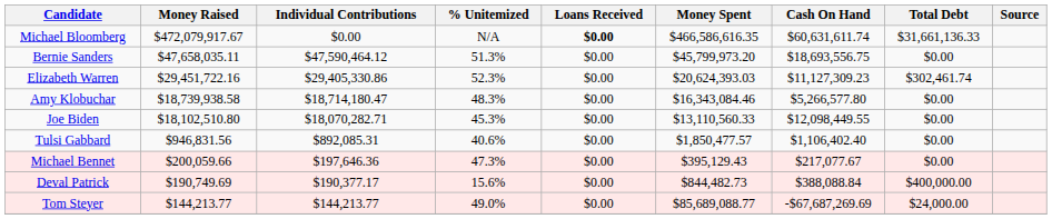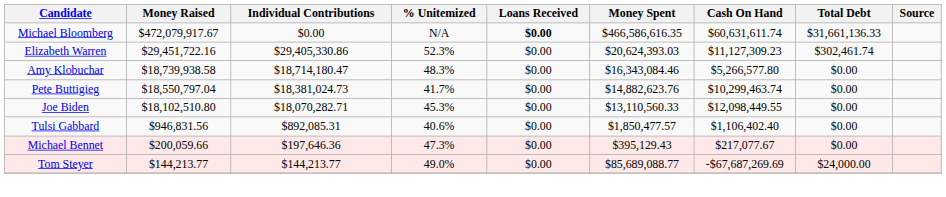 <table class="sortable wikitable" style="text-align:center; width:80%;">
 <tr>
 <th><a href='#'>Candidate</a></th>
 <th>Money Raised</th>
 <th>Individual Contributions</th>
 <th>% Unitemized</th>
 <th>Loans Received</th>
 <th>Money Spent</th>
 <th>Cash On Hand</th>
 <th>Total Debt</th>
 <th>Source</th>
 </tr>
 <tr>
 <td><a href='#'>Michael Bloomberg</a></td>
 <td>$472,079,917.67</td>
 <td>$0.00</td>
 <td>N/A</td>
 <td><strong>$0.00</strong></td>
 <td>$466,586,616.35</td>
 <td>$60,631,611.74</td>
 <td>$31,661,136.33</td>
 <td></td>
 </tr>
 <tr>
-<td><a href='#'>Bernie Sanders</a></td>
-<td>$47,658,035.11</td>
-<td>$47,590,464.12</td>
-<td>51.3%</td>
-<td>$0.00</td>
-<td>$45,799,973.20</td>
-<td>$18,693,556.75</td>
-<td>$0.00</td>
-<td></td>
-</tr>
-<tr>
 <td><a href='#'>Elizabeth Warren</a></td>
 <td>$29,451,722.16</td>
 <td>$29,405,330.86</td>
 <td>52.3%</td>
 <td>$0.00</td>
 <td>$20,624,393.03</td>
 <td>$11,127,309.23</td>
 <td>$302,461.74</td>
 <td></td>
 </tr>
 <tr>
 <td><a href='#'>Amy Klobuchar</a></td>
 <td>$18,739,938.58</td>
 <td>$18,714,180.47</td>
 <td>48.3%</td>
 <td>$0.00</td>
 <td>$16,343,084.46</td>
 <td>$5,266,577.80</td>
+<td>$0.00</td>
+<td></td>
+</tr>
+<tr>
+<td><a href='#'>Pete Buttigieg</a></td>
+<td>$18,550,797.04</td>
+<td>$18,381,024.73</td>
+<td>41.7%</td>
+<td>$0.00</td>
+<td>$14,882,623.76</td>
+<td>$10,299,463.74</td>
 <td>$0.00</td>
 <td></td>
 </tr>
 <tr>
 <td><a href='#'>Joe Biden</a></td>
 <td>$18,102,510.80</td>
 <td>$18,070,282.71</td>
 <td>45.3%</td>
 <td>$0.00</td>
 <td>$13,110,560.33</td>
 <td>$12,098,449.55</td>
 <td>$0.00</td>
 <td></td>
 </tr>
 <tr>
 <td><a href='#'>Tulsi Gabbard</a></td>
 <td>$946,831.56</td>
 <td>$892,085.31</td>
 <td>40.6%</td>
 <td>$0.00</td>
 <td>$1,850,477.57</td>
 <td>$1,106,402.40</td>
 <td>$0.00</td>
 <td></td>
 </tr>
 <tr style="background:#ffe8e8;">
 <td><a href='#'>Michael Bennet</a></td>
 <td>$200,059.66</td>
 <td>$197,646.36</td>
 <td>47.3%</td>
 <td>$0.00</td>
 <td>$395,129.43</td>
 <td>$217,077.67</td>
 <td>$0.00</td>
 <td></td>
 </tr>
 <tr style="background:#ffe8e8;">
-<td><a href='#'>Deval Patrick</a></td>
-<td>$190,749.69</td>
-<td>$190,377.17</td>
-<td>15.6%</td>
-<td>$0.00</td>
-<td>$844,482.73</td>
-<td>$388,088.84</td>
-<td>$400,000.00</td>
-<td></td>
-</tr>
-<tr style="background:#ffe8e8;">
 <td><a href='#'>Tom Steyer</a></td>
 <td>$144,213.77</td>
 <td>$144,213.77</td>
 <td>49.0%</td>
 <td>$0.00</td>
 <td>$85,689,088.77</td>
 <td>-$67,687,269.69</td>
 <td>$24,000.00</td>
 <td></td>
 </tr>
 <tr>
 </tr>
 </table>
